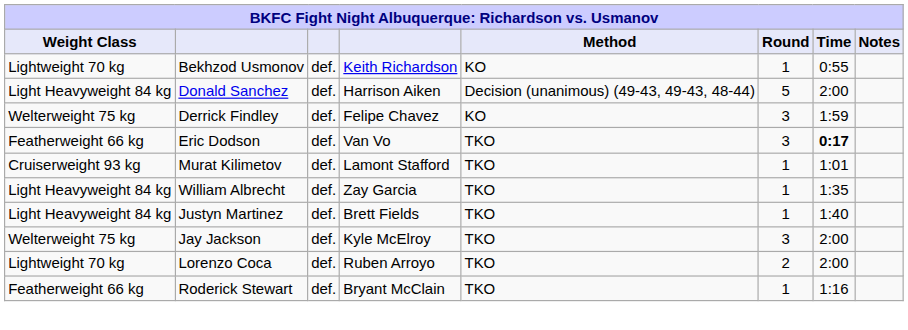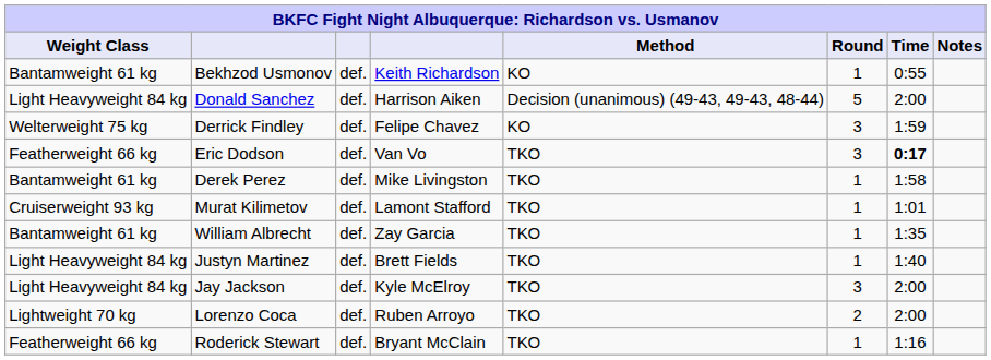 <table class="wikitable" style="font-size: 80%;">
 <tr>
 <th colspan="8" style="background-color: #ccf; color: #000080; text-align: center;"><strong>BKFC Fight Night Albuquerque: Richardson vs. Usmanov</strong></th>
 </tr>
 <tr>
 <th colspan="1" style="background-color: #E6E8FA; color: #000000; text-align: center;">Weight Class</th>
 <th colspan="1" style="background-color: #E6E8FA; color: #000000; text-align: center;"></th>
 <th colspan="1" style="background-color: #E6E8FA; color: #000000; text-align: center;"></th>
 <th colspan="1" style="background-color: #E6E8FA; color: #000000; text-align: center;"></th>
 <th colspan="1" style="background-color: #E6E8FA; color: #000000; text-align: center;">Method</th>
 <th colspan="1" style="background-color: #E6E8FA; color: #000000; text-align: center;">Round</th>
 <th colspan="1" style="background-color: #E6E8FA; color: #000000; text-align: center;">Time</th>
 <th colspan="1" style="background-color: #E6E8FA; color: #000000; text-align: center;">Notes</th>
 </tr>
 <tr>
-<td>Lightweight 70 kg</td>
+<td>Bantamweight 61 kg</td>
 <td> Bekhzod Usmonov</td>
 <td align=center>def.</td>
 <td> <a href='#'>Keith Richardson</a></td>
 <td>KO</td>
 <td align=center>1</td>
 <td align=center>0:55</td>
 <td></td>
 </tr>
 <tr>
 <td>Light Heavyweight 84 kg</td>
 <td> <a href='#'>Donald Sanchez</a></td>
 <td>def.</td>
 <td> Harrison Aiken</td>
 <td>Decision (unanimous) (49-43, 49-43, 48-44)</td>
 <td align=center>5</td>
 <td align=center>2:00</td>
 <td></td>
 </tr>
 <tr>
 <td>Welterweight 75 kg</td>
 <td> Derrick Findley</td>
 <td>def.</td>
 <td> Felipe Chavez</td>
 <td>KO</td>
 <td align="center">3</td>
 <td align="center">1:59</td>
 <td></td>
 </tr>
 <tr>
 <td>Featherweight 66 kg</td>
 <td> Eric Dodson</td>
 <td>def.</td>
 <td> Van Vo</td>
 <td>TKO</td>
 <td align="center">3</td>
 <td align="center"><strong>0:17</strong></td>
 <td></td>
 </tr>
 <tr>
+<td>Bantamweight 61 kg</td>
+<td> Derek Perez</td>
+<td>def.</td>
+<td> Mike Livingston</td>
+<td>TKO</td>
+<td align="center">1</td>
+<td align="center">1:58</td>
+<td></td>
+</tr>
+<tr>
 <td>Cruiserweight 93 kg</td>
 <td> Murat Kilimetov</td>
 <td>def.</td>
 <td> Lamont Stafford</td>
 <td>TKO</td>
 <td align="center">1</td>
 <td align="center">1:01</td>
 <td></td>
 </tr>
 <tr>
-<td>Light Heavyweight 84 kg</td>
+<td>Bantamweight 61 kg</td>
 <td> William Albrecht</td>
 <td>def.</td>
 <td> Zay Garcia</td>
 <td>TKO</td>
 <td align="center">1</td>
 <td align="center">1:35</td>
 <td></td>
 </tr>
 <tr>
 <td>Light Heavyweight 84 kg</td>
 <td> Justyn Martinez</td>
 <td>def.</td>
 <td> Brett Fields</td>
 <td>TKO</td>
 <td align="center">1</td>
 <td align="center">1:40</td>
 <td></td>
 </tr>
 <tr>
-<td>Welterweight 75 kg</td>
+<td>Light Heavyweight 84 kg</td>
 <td> Jay Jackson</td>
 <td>def.</td>
 <td> Kyle McElroy</td>
 <td>TKO</td>
 <td align="center">3</td>
 <td align="center">2:00</td>
 <td></td>
 </tr>
 <tr>
 <td>Lightweight 70 kg</td>
 <td> Lorenzo Coca</td>
 <td>def.</td>
 <td> Ruben Arroyo</td>
 <td>TKO</td>
 <td align="center">2</td>
 <td align="center">2:00</td>
 <td></td>
 </tr>
 <tr>
 <td>Featherweight 66 kg</td>
 <td> Roderick Stewart</td>
 <td align="center">def.</td>
 <td> Bryant McClain</td>
 <td>TKO</td>
 <td align="center">1</td>
 <td align="center">1:16</td>
 <td></td>
 </tr>
 </table>
